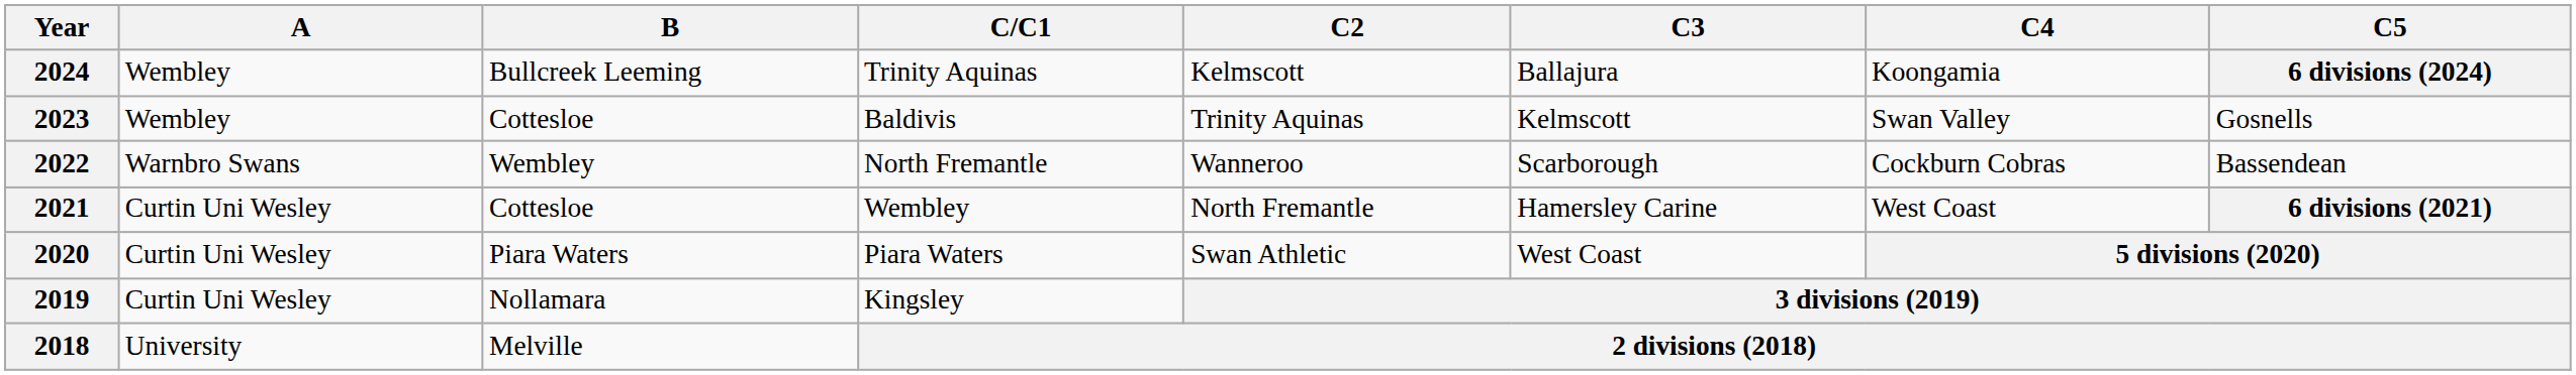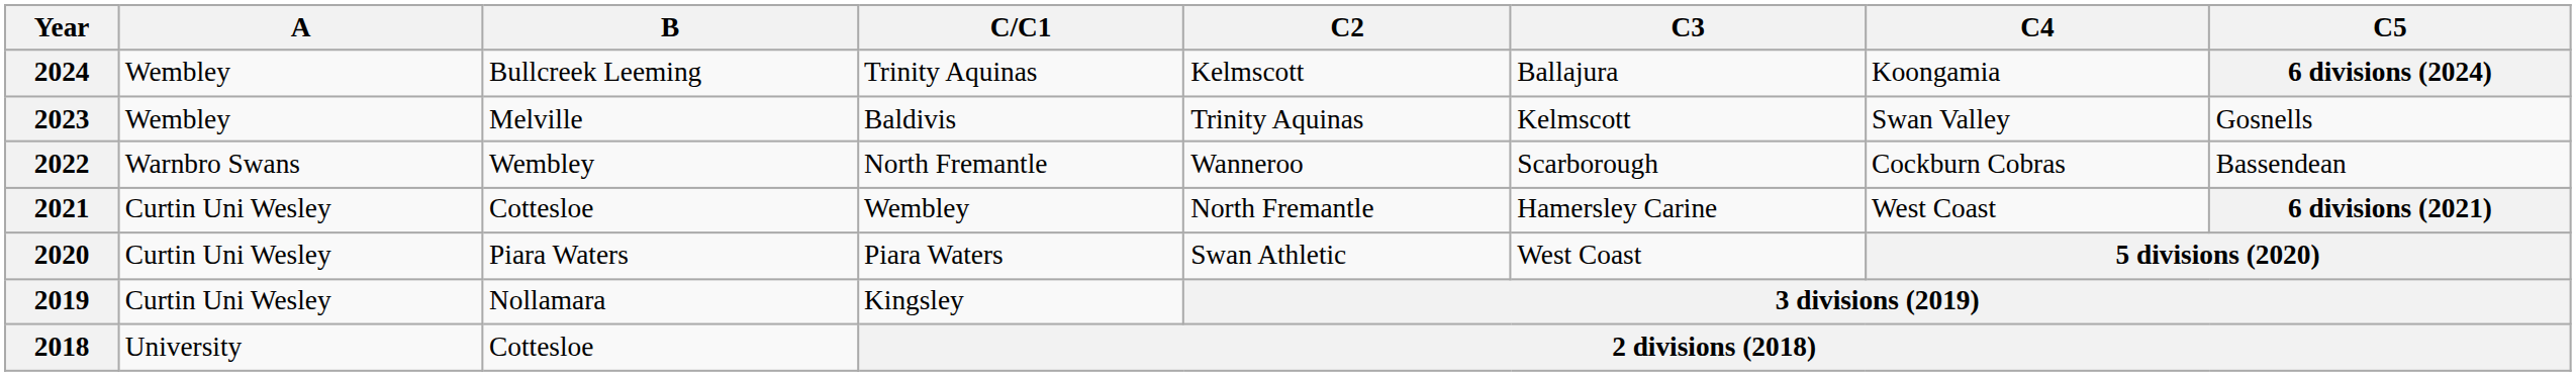 <table class="wikitable sortable" style="width:100%; font-size:85%;">
 <tr>
 <th>Year</th>
 <th>A</th>
 <th>B</th>
 <th>C/C1</th>
 <th>C2</th>
 <th>C3</th>
 <th>C4</th>
 <th>C5</th>
 </tr>
 <tr>
 <th>2024</th>
 <td>Wembley</td>
 <td>Bullcreek Leeming</td>
 <td>Trinity Aquinas</td>
 <td>Kelmscott</td>
 <td>Ballajura</td>
 <td>Koongamia</td>
 <th>6 divisions (2024)</th>
 </tr>
 <tr>
 <th>2023</th>
 <td>Wembley</td>
-<td>Cottesloe</td>
+<td>Melville</td>
 <td>Baldivis</td>
 <td>Trinity Aquinas</td>
 <td>Kelmscott</td>
 <td>Swan Valley</td>
 <td>Gosnells</td>
 </tr>
 <tr>
 <th>2022</th>
 <td>Warnbro Swans</td>
 <td>Wembley</td>
 <td>North Fremantle</td>
 <td>Wanneroo</td>
 <td>Scarborough</td>
 <td>Cockburn Cobras</td>
 <td>Bassendean</td>
 </tr>
 <tr>
 <th>2021</th>
 <td>Curtin Uni Wesley</td>
 <td>Cottesloe</td>
 <td>Wembley</td>
 <td>North Fremantle</td>
 <td>Hamersley Carine</td>
 <td>West Coast</td>
 <th>6 divisions (2021)</th>
 </tr>
 <tr>
 <th>2020</th>
 <td>Curtin Uni Wesley</td>
 <td>Piara Waters</td>
 <td>Piara Waters</td>
 <td>Swan Athletic</td>
 <td>West Coast</td>
 <th colspan="2">5 divisions (2020)</th>
 </tr>
 <tr>
 <th>2019</th>
 <td>Curtin Uni Wesley</td>
 <td>Nollamara</td>
 <td>Kingsley</td>
 <th colspan="4">3 divisions (2019)</th>
 </tr>
 <tr>
 <th>2018</th>
 <td>University</td>
-<td>Melville</td>
+<td>Cottesloe</td>
 <th colspan="5">2 divisions (2018)</th>
 </tr>
 </table>
